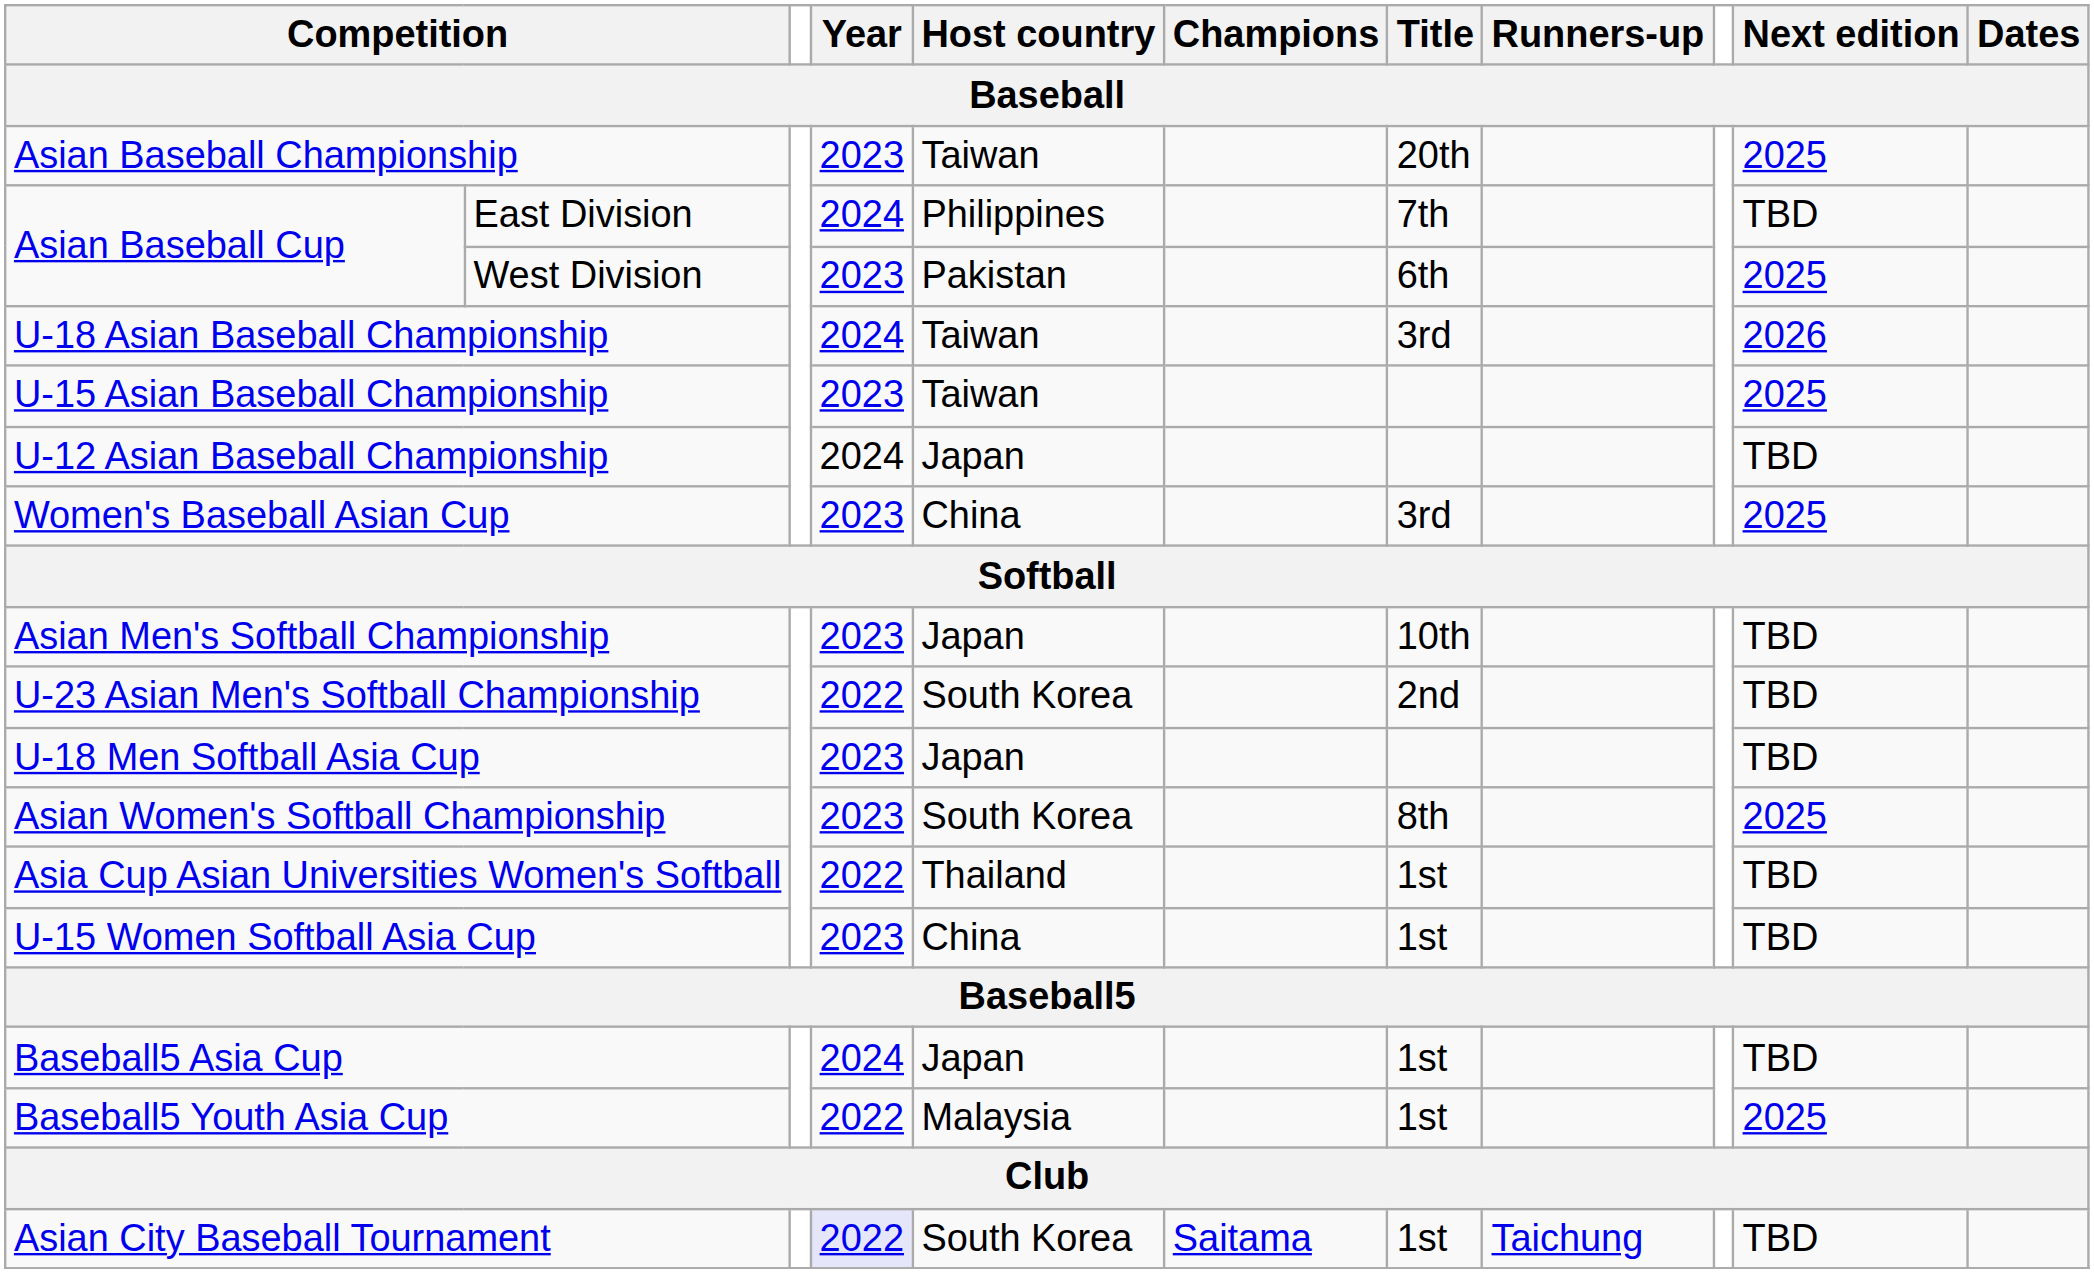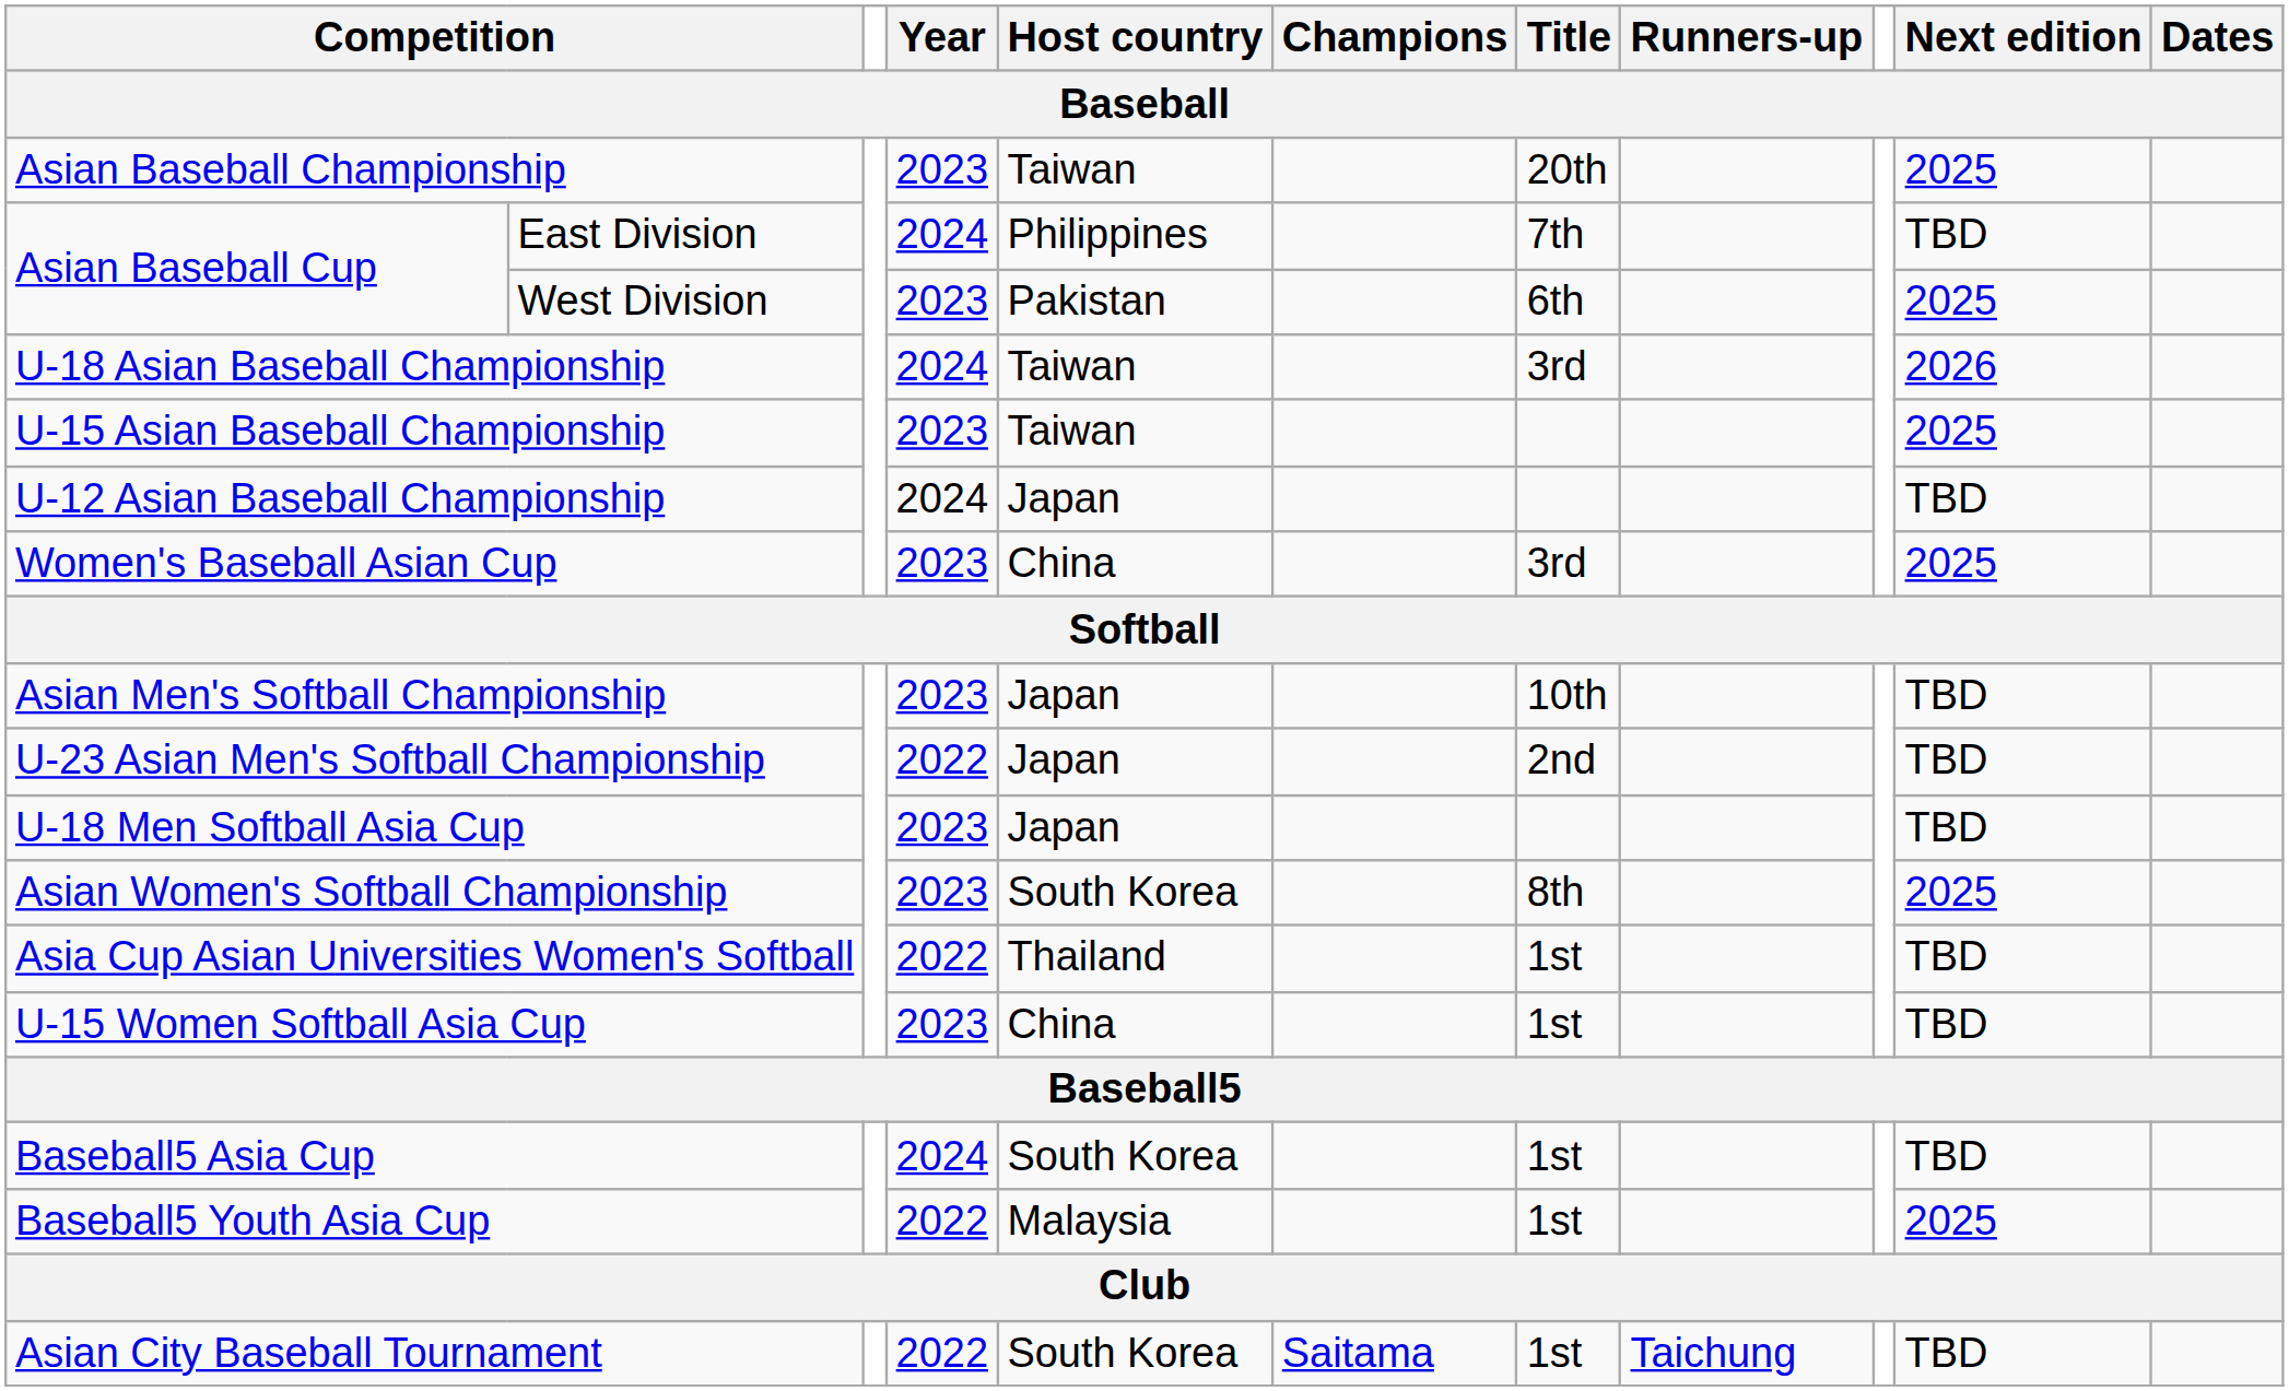 <table class="wikitable sortable">
 <tr>
 <th colspan=2>Competition</th>
 <td width="1%" rowspan=1 style="background-color:#ffffff;"></td>
 <th>Year</th>
 <th>Host country</th>
 <th>Champions</th>
 <th>Title</th>
 <th>Runners-up</th>
 <td width="1%" rowspan=1 style="background-color:#ffffff;"></td>
 <th>Next edition</th>
 <th>Dates</th>
 </tr>
 <tr>
 <th colspan=11>Baseball</th>
 </tr>
 <tr>
 <td colspan=2><a href='#'>Asian Baseball Championship</a></td>
 <td width="1%" rowspan=7 style="background-color:#ffffff;"></td>
 <td><a href='#'>2023</a></td>
 <td>Taiwan</td>
 <td></td>
 <td>20th</td>
 <td></td>
 <td width="1%" rowspan=7 style="background-color:#ffffff;"></td>
 <td><a href='#'>2025</a></td>
 <td></td>
 </tr>
 <tr>
 <td rowspan=2><a href='#'>Asian Baseball Cup</a></td>
 <td>East Division</td>
 <td><a href='#'>2024</a></td>
 <td>Philippines</td>
 <td></td>
 <td>7th</td>
 <td></td>
 <td>TBD</td>
 <td></td>
 </tr>
 <tr>
 <td>West Division</td>
 <td><a href='#'>2023</a></td>
 <td>Pakistan</td>
 <td></td>
 <td>6th</td>
 <td></td>
 <td><a href='#'>2025</a></td>
 <td></td>
 </tr>
 <tr>
 <td colspan=2><a href='#'>U-18 Asian Baseball Championship</a></td>
 <td><a href='#'>2024</a></td>
 <td>Taiwan</td>
 <td></td>
 <td>3rd</td>
 <td></td>
 <td><a href='#'>2026</a></td>
 <td></td>
 </tr>
 <tr>
 <td colspan=2><a href='#'>U-15 Asian Baseball Championship</a></td>
 <td><a href='#'>2023</a></td>
 <td>Taiwan</td>
 <td></td>
 <td></td>
 <td></td>
 <td><a href='#'>2025</a></td>
 <td></td>
 </tr>
 <tr>
 <td colspan=2><a href='#'>U-12 Asian Baseball Championship</a></td>
 <td>2024</td>
 <td>Japan</td>
 <td></td>
 <td></td>
 <td></td>
 <td>TBD</td>
 <td></td>
 </tr>
 <tr>
 <td colspan=2><a href='#'>Women's Baseball Asian Cup</a></td>
 <td><a href='#'>2023</a></td>
 <td>China</td>
 <td></td>
 <td>3rd</td>
 <td></td>
 <td><a href='#'>2025</a></td>
 <td></td>
 </tr>
 <tr>
 <th colspan=11>Softball</th>
 </tr>
 <tr>
 <td colspan=2><a href='#'>Asian Men's Softball Championship</a></td>
 <td width="1%" rowspan=6 style="background-color:#ffffff;"></td>
 <td><a href='#'>2023</a></td>
 <td>Japan</td>
 <td></td>
 <td>10th</td>
 <td></td>
 <td width="1%" rowspan=6 style="background-color:#ffffff;"></td>
 <td>TBD</td>
 <td></td>
 </tr>
 <tr>
 <td colspan=2><a href='#'>U-23 Asian Men's Softball Championship</a></td>
 <td><a href='#'>2022</a></td>
-<td>South Korea</td>
+<td>Japan</td>
 <td></td>
 <td>2nd</td>
 <td></td>
 <td>TBD</td>
 <td></td>
 </tr>
 <tr>
 <td colspan=2><a href='#'>U-18 Men Softball Asia Cup</a></td>
 <td><a href='#'>2023</a></td>
 <td>Japan</td>
 <td></td>
 <td></td>
 <td></td>
 <td>TBD</td>
 <td></td>
 </tr>
 <tr>
 <td colspan=2><a href='#'>Asian Women's Softball Championship</a></td>
 <td><a href='#'>2023</a></td>
 <td>South Korea</td>
 <td></td>
 <td>8th</td>
 <td></td>
 <td><a href='#'>2025</a></td>
 <td></td>
 </tr>
 <tr>
 <td colspan=2><a href='#'>Asia Cup Asian Universities Women's Softball</a></td>
 <td><a href='#'>2022</a></td>
 <td>Thailand</td>
 <td></td>
 <td>1st</td>
 <td></td>
 <td>TBD</td>
 <td></td>
 </tr>
 <tr>
 <td colspan=2><a href='#'>U-15 Women Softball Asia Cup</a></td>
 <td><a href='#'>2023</a></td>
 <td>China</td>
 <td></td>
 <td>1st</td>
 <td></td>
 <td>TBD</td>
 <td></td>
 </tr>
 <tr>
 <th colspan=11>Baseball5</th>
 </tr>
 <tr>
 <td colspan=2><a href='#'>Baseball5 Asia Cup</a></td>
 <td width="1%" rowspan=2 style="background-color:#ffffff;"></td>
 <td><a href='#'>2024</a></td>
-<td>Japan</td>
+<td>South Korea</td>
 <td></td>
 <td>1st</td>
 <td></td>
 <td width="1%" rowspan=2 style="background-color:#ffffff;"></td>
 <td>TBD</td>
 <td></td>
 </tr>
 <tr>
 <td colspan=2><a href='#'>Baseball5 Youth Asia Cup</a></td>
 <td><a href='#'>2022</a></td>
 <td>Malaysia</td>
 <td></td>
 <td>1st</td>
 <td></td>
 <td><a href='#'>2025</a></td>
 <td></td>
 </tr>
 <tr>
 <th colspan=11>Club</th>
 </tr>
 <tr>
 <td colspan=2><a href='#'>Asian City Baseball Tournament</a></td>
 <td width="1%" rowspan=1 style="background-color:#ffffff;"></td>
-<td style="background: lavender;"><a href='#'>2022</a></td>
+<td><a href='#'>2022</a></td>
 <td>South Korea</td>
 <td> <a href='#'>Saitama</a></td>
 <td>1st</td>
 <td> <a href='#'>Taichung</a></td>
 <td width="1%" rowspan=1 style="background-color:#ffffff;"></td>
 <td>TBD</td>
 <td></td>
 </tr>
 <tr>
 </tr>
 </table>
